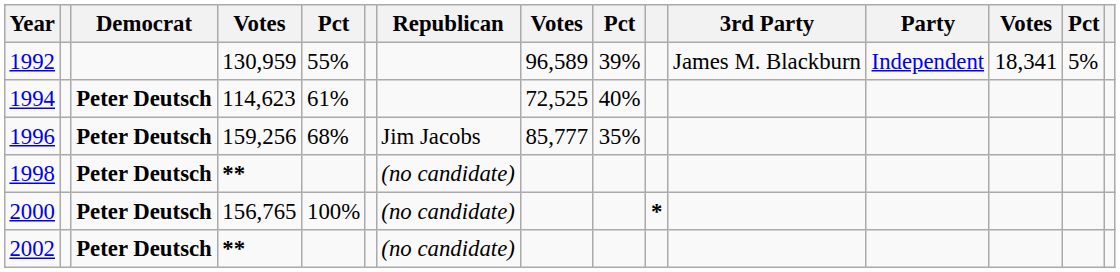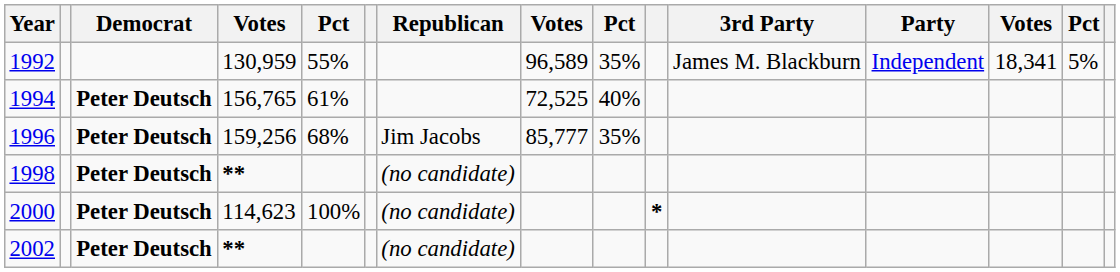 <table class="wikitable" style="margin:0.5em ; font-size:95%">
 <tr>
 <th>Year</th>
 <th></th>
 <th>Democrat</th>
 <th>Votes</th>
 <th>Pct</th>
 <th></th>
 <th>Republican</th>
 <th>Votes</th>
 <th>Pct</th>
 <th></th>
 <th>3rd Party</th>
 <th>Party</th>
 <th>Votes</th>
 <th>Pct</th>
 <th></th>
 </tr>
 <tr>
 <td><a href='#'>1992</a></td>
 <td></td>
 <td></td>
 <td>130,959</td>
 <td>55%</td>
 <td></td>
 <td></td>
 <td>96,589</td>
-<td>39%</td>
+<td>35%</td>
 <td></td>
 <td>James M. Blackburn</td>
 <td><a href='#'>Independent</a></td>
 <td>18,341</td>
 <td>5%</td>
 <td></td>
 </tr>
 <tr>
 <td><a href='#'>1994</a></td>
 <td></td>
 <td><strong>Peter Deutsch</strong></td>
-<td>114,623</td>
+<td>156,765</td>
 <td>61%</td>
 <td></td>
 <td></td>
 <td>72,525</td>
 <td>40%</td>
 <td></td>
 <td></td>
 <td></td>
 <td></td>
 <td></td>
 <td></td>
 </tr>
 <tr>
 <td><a href='#'>1996</a></td>
 <td></td>
 <td><strong>Peter Deutsch</strong></td>
 <td>159,256</td>
 <td>68%</td>
 <td></td>
 <td>Jim Jacobs</td>
 <td>85,777</td>
 <td>35%</td>
 <td></td>
 <td></td>
 <td></td>
 <td></td>
 <td></td>
 <td></td>
 </tr>
 <tr>
 <td><a href='#'>1998</a></td>
 <td></td>
 <td><strong>Peter Deutsch</strong></td>
 <td><strong>**</strong></td>
 <td></td>
 <td></td>
 <td><em>(no candidate)</em></td>
 <td></td>
 <td></td>
 <td></td>
 <td></td>
 <td></td>
 <td></td>
 <td></td>
 <td></td>
 </tr>
 <tr>
 <td><a href='#'>2000</a></td>
 <td></td>
 <td><strong>Peter Deutsch</strong></td>
-<td>156,765</td>
+<td>114,623</td>
 <td>100%</td>
 <td></td>
 <td><em>(no candidate)</em></td>
 <td></td>
 <td></td>
 <td><strong>*</strong></td>
 <td></td>
 <td></td>
 <td></td>
 <td></td>
 <td></td>
 </tr>
 <tr>
 <td><a href='#'>2002</a></td>
 <td></td>
 <td><strong>Peter Deutsch</strong></td>
 <td><strong>**</strong></td>
 <td></td>
 <td></td>
 <td><em>(no candidate)</em></td>
 <td></td>
 <td></td>
 <td></td>
 <td></td>
 <td></td>
 <td></td>
 <td></td>
 <td></td>
 </tr>
 </table>
